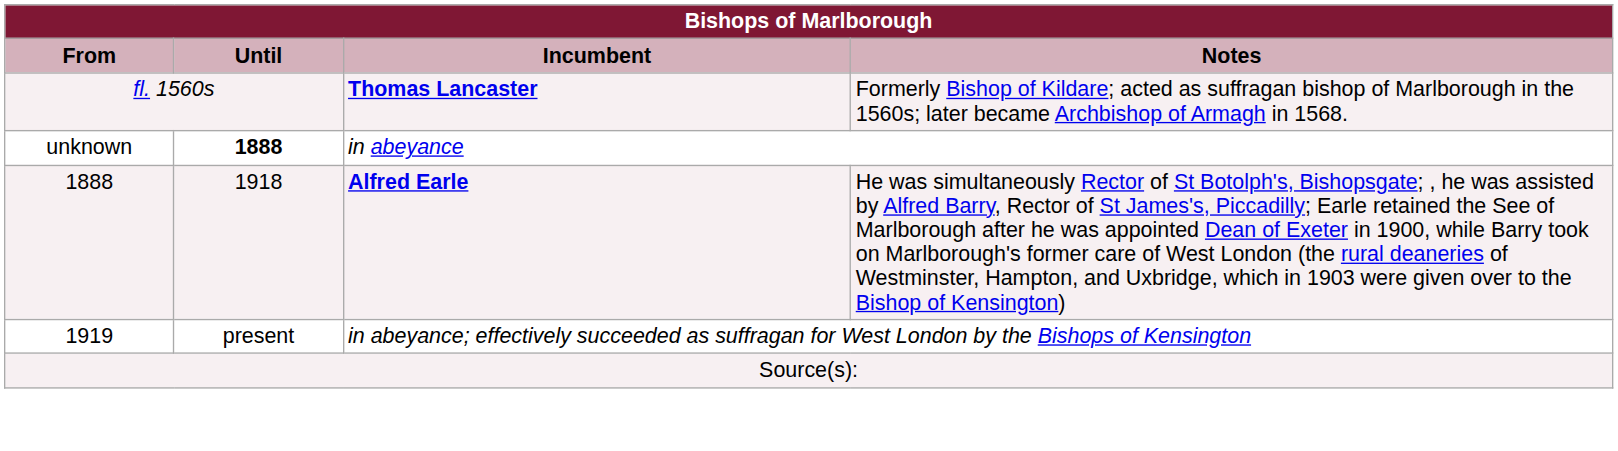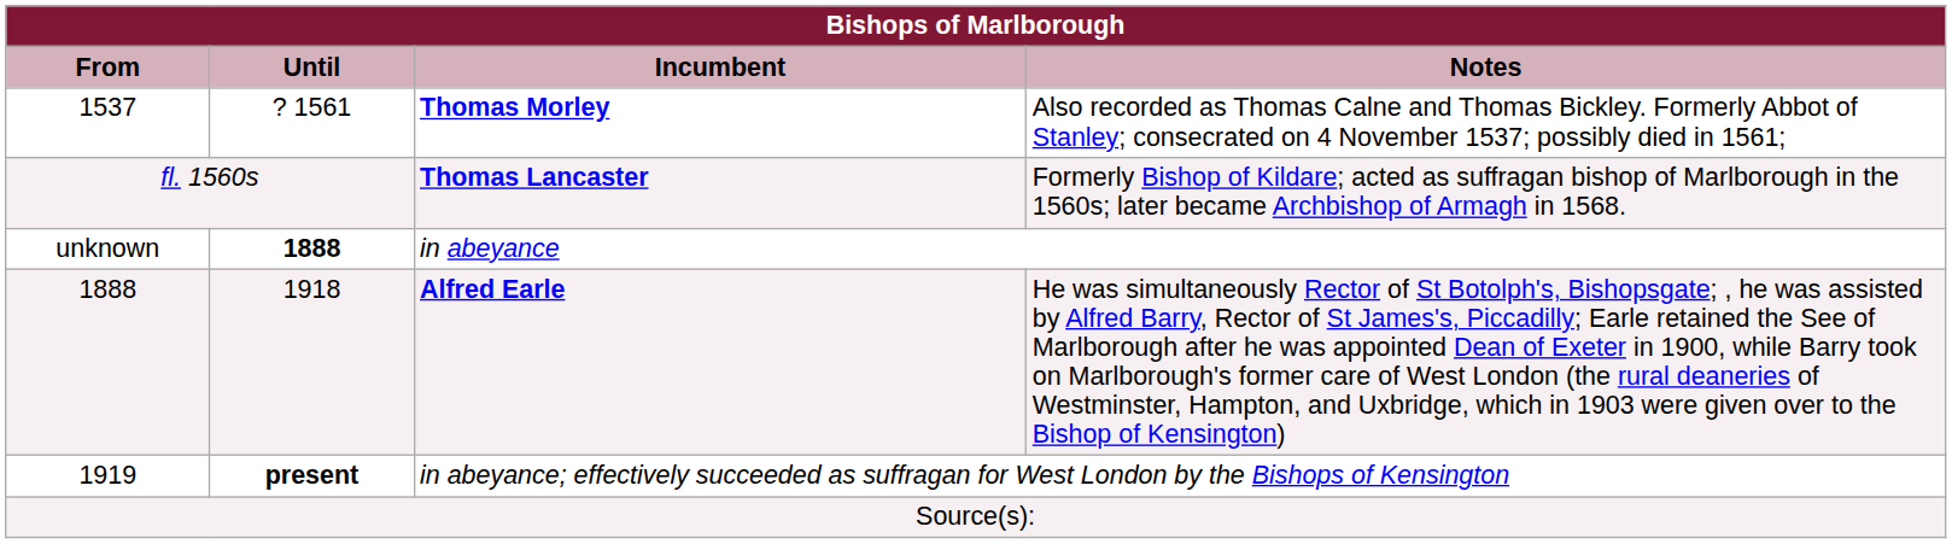 <table class="wikitable" style="width:95%;" border="1" cellpadding="2">
 <tr>
 <th colspan="4" style="background-color: #7F1734; color: white;">Bishops of Marlborough</th>
 </tr>
 <tr valign=top>
 <th style="background-color:#D4B1BB" width="10%">From</th>
 <th style="background-color:#D4B1BB" width="10%">Until</th>
 <th style="background-color:#D4B1BB" width="30%">Incumbent</th>
 <th style="background-color:#D4B1BB" width="45%">Notes</th>
+</tr>
+<tr valign=top bgcolor="white">
+<td align="center">1537</td>
+<td align="center">? 1561</td>
+<td><strong><a href='#'>Thomas Morley</a></strong></td>
+<td>Also recorded as Thomas Calne and Thomas Bickley. Formerly Abbot of <a href='#'>Stanley</a>; consecrated on 4 November 1537; possibly died in 1561;</td>
 </tr>
 <tr valign=top bgcolor="#F7F0F2">
 <td align="center" colspan="2"><em><a href='#'>fl.</a> 1560s</em></td>
 <td><strong><a href='#'>Thomas Lancaster</a></strong> </td>
 <td>Formerly <a href='#'>Bishop of Kildare</a>; acted as suffragan bishop of Marlborough in the 1560s; later became <a href='#'>Archbishop of Armagh</a> in 1568.</td>
 </tr>
 <tr valign=top bgcolor="white">
 <td align="center">unknown</td>
 <td align="center"><strong>1888</strong></td>
 <td colspan="2"><em>in <a href='#'>abeyance</a></em></td>
 </tr>
 <tr valign=top bgcolor="#F7F0F2">
 <td align="center">1888</td>
 <td align="center">1918</td>
 <td><strong><a href='#'>Alfred Earle</a></strong></td>
 <td>He was simultaneously <a href='#'>Rector</a> of <a href='#'>St Botolph's, Bishopsgate</a>; , he was assisted by <a href='#'>Alfred Barry</a>, Rector of <a href='#'>St James's, Piccadilly</a>; Earle retained the See of Marlborough after he was appointed <a href='#'>Dean of Exeter</a> in 1900, while Barry took on Marlborough's former care of West London (the <a href='#'>rural deaneries</a> of Westminster, Hampton, and Uxbridge, which in 1903 were given over to the <a href='#'>Bishop of Kensington</a>)</td>
 </tr>
 <tr valign=top bgcolor="white">
 <td align="center">1919</td>
-<td align="center">present</td>
+<td align="center"><strong>present</strong></td>
 <td colspan="2"><em>in abeyance; effectively succeeded as suffragan for West London by the <a href='#'>Bishops of Kensington</a></em></td>
 </tr>
 <tr valign=top bgcolor="#F7F0F2">
 <td align="center" colspan="4">Source(s):</td>
 </tr>
 </table>
